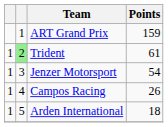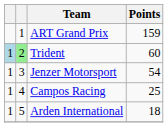 <table class="wikitable" style="font-size: 85%;">
 <tr>
 <th></th>
 <th></th>
 <th>Team</th>
 <th>Points</th>
 </tr>
 <tr>
 <td></td>
 <td align="center">1</td>
 <td> <a href='#'>ART Grand Prix</a></td>
 <td align="right">159</td>
 </tr>
 <tr>
-<td> 1</td>
+<td style="background: lightblue;"> 1</td>
 <td align="center" style="background: lightgreen;">2</td>
 <td> <a href='#'>Trident</a></td>
-<td align="right">61</td>
+<td align="right">60</td>
 </tr>
 <tr>
 <td> 1</td>
 <td align="center">3</td>
 <td> <a href='#'>Jenzer Motorsport</a></td>
 <td align="right">54</td>
 </tr>
 <tr>
 <td> 1</td>
 <td align="center">4</td>
 <td> <a href='#'>Campos Racing</a></td>
-<td align="right">26</td>
+<td align="right">25</td>
 </tr>
 <tr>
 <td> 1</td>
 <td align="center">5</td>
 <td> <a href='#'>Arden International</a></td>
 <td align="right">18</td>
 </tr>
 <tr>
 </tr>
 </table>
